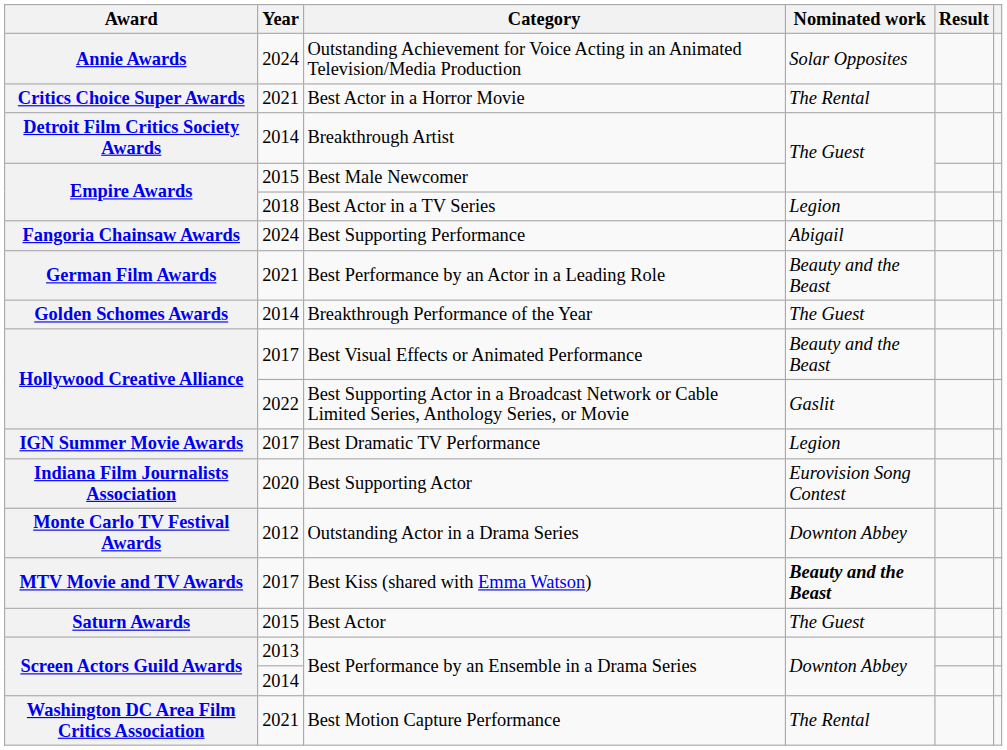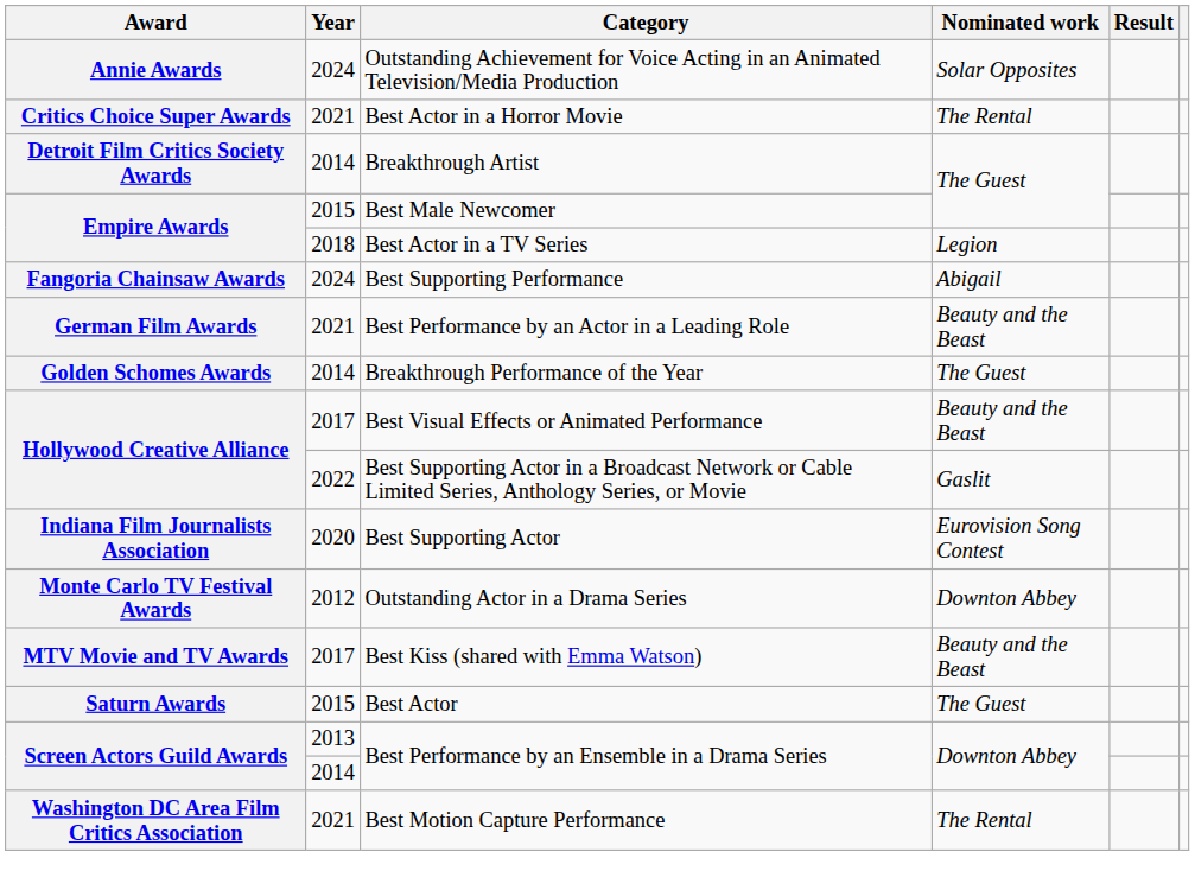 <table class="wikitable plainrowheaders sortable">
 <tr>
 <th scope="col">Award</th>
 <th scope="col">Year</th>
 <th scope="col">Category</th>
 <th scope="col">Nominated work</th>
 <th scope="col">Result</th>
 <th scope="col" class="unsortable"></th>
 </tr>
 <tr>
 <th scope="row"><a href='#'>Annie Awards</a></th>
 <td>2024</td>
 <td>Outstanding Achievement for Voice Acting in an Animated Television/Media Production</td>
 <td><em>Solar Opposites</em></td>
 <td></td>
 <td></td>
 </tr>
 <tr>
 <th scope="row"><a href='#'>Critics Choice Super Awards</a></th>
 <td>2021</td>
 <td>Best Actor in a Horror Movie</td>
 <td><em>The Rental</em></td>
 <td></td>
 <td></td>
 </tr>
 <tr>
 <th scope="row"><a href='#'>Detroit Film Critics Society Awards</a></th>
 <td>2014</td>
 <td>Breakthrough Artist</td>
 <td rowspan="2"><em>The Guest</em></td>
 <td></td>
 <td></td>
 </tr>
 <tr>
 <th rowspan="2" scope="row"><a href='#'>Empire Awards</a></th>
 <td>2015</td>
 <td>Best Male Newcomer</td>
 <td></td>
 <td></td>
 </tr>
 <tr>
 <td>2018</td>
 <td>Best Actor in a TV Series</td>
 <td><em>Legion</em></td>
 <td></td>
 <td></td>
 </tr>
 <tr>
 <th scope="row"><a href='#'>Fangoria Chainsaw Awards</a></th>
 <td>2024</td>
 <td>Best Supporting Performance</td>
 <td><em>Abigail</em></td>
 <td></td>
 <td></td>
 </tr>
 <tr>
 <th scope="row"><a href='#'>German Film Awards</a></th>
 <td>2021</td>
 <td>Best Performance by an Actor in a Leading Role</td>
 <td><em>Beauty and the Beast</em></td>
 <td></td>
 <td></td>
 </tr>
 <tr>
 <th scope="row"><a href='#'>Golden Schomes Awards</a></th>
 <td>2014</td>
 <td>Breakthrough Performance of the Year</td>
 <td><em>The Guest</em></td>
 <td></td>
 <td></td>
 </tr>
 <tr>
 <th scope="row" rowspan="2"><a href='#'>Hollywood Creative Alliance</a></th>
 <td>2017</td>
 <td>Best Visual Effects or Animated Performance</td>
 <td><em>Beauty and the Beast</em></td>
 <td></td>
 <td></td>
 </tr>
 <tr>
 <td>2022</td>
 <td>Best Supporting Actor in a Broadcast Network or Cable Limited Series, Anthology Series, or Movie</td>
 <td><em>Gaslit</em></td>
 <td></td>
 <td></td>
 </tr>
 <tr>
-<th scope="row"><a href='#'>IGN Summer Movie Awards</a></th>
-<td>2017</td>
-<td>Best Dramatic TV Performance</td>
-<td><em>Legion</em></td>
-<td></td>
-<td></td>
-</tr>
-<tr>
 <th scope="row"><a href='#'>Indiana Film Journalists Association</a></th>
 <td>2020</td>
 <td>Best Supporting Actor</td>
 <td><em> Eurovision Song Contest </em></td>
 <td></td>
 <td></td>
 </tr>
 <tr>
 <th scope="row"><a href='#'>Monte Carlo TV Festival Awards</a></th>
 <td>2012</td>
 <td>Outstanding Actor in a Drama Series</td>
 <td><em>Downton Abbey</em></td>
 <td></td>
 <td></td>
 </tr>
 <tr>
 <th scope="row"><a href='#'>MTV Movie and TV Awards</a></th>
 <td>2017</td>
 <td>Best Kiss (shared with <a href='#'>Emma Watson</a>)</td>
-<td><strong><em>Beauty and the Beast</em></strong></td>
+<td><em>Beauty and the Beast</em></td>
 <td></td>
 <td></td>
 </tr>
 <tr>
 <th scope="row"><a href='#'>Saturn Awards</a></th>
 <td>2015</td>
 <td>Best Actor</td>
 <td><em>The Guest</em></td>
 <td></td>
 <td></td>
 </tr>
 <tr>
 <th scope="row" rowspan="2"><a href='#'>Screen Actors Guild Awards</a></th>
 <td>2013</td>
 <td rowspan="2">Best Performance by an Ensemble in a Drama Series</td>
 <td rowspan="2"><em>Downton Abbey</em></td>
 <td></td>
 <td></td>
 </tr>
 <tr>
 <td>2014</td>
 <td></td>
 <td></td>
 </tr>
 <tr>
 <th scope="row"><a href='#'>Washington DC Area Film Critics Association</a></th>
 <td>2021</td>
 <td>Best Motion Capture Performance</td>
 <td><em>The Rental</em></td>
 <td></td>
 <td></td>
 </tr>
 </table>
